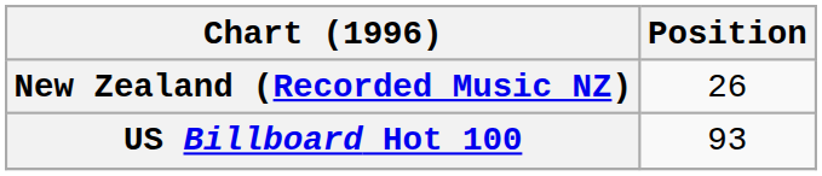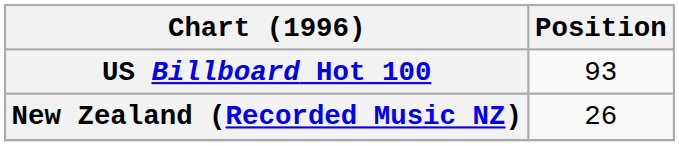 <table class="wikitable plainrowheaders sortable" style="text-align:center">
 <tr>
 <th scope="col">Chart (1996)</th>
 <th scope="col">Position</th>
 </tr>
 <tr>
+<th scope="row" align="left">US <a href='#'><em>Billboard</em> Hot 100</a></th>
+<td>93</td>
+</tr>
+<tr>
 <th scope="row" align="left">New Zealand (<a href='#'>Recorded Music NZ</a>)</th>
 <td>26</td>
 </tr>
 <tr>
-<th scope="row" align="left">US <a href='#'><em>Billboard</em> Hot 100</a></th>
-<td>93</td>
-</tr>
-<tr>
 </tr>
 </table>
